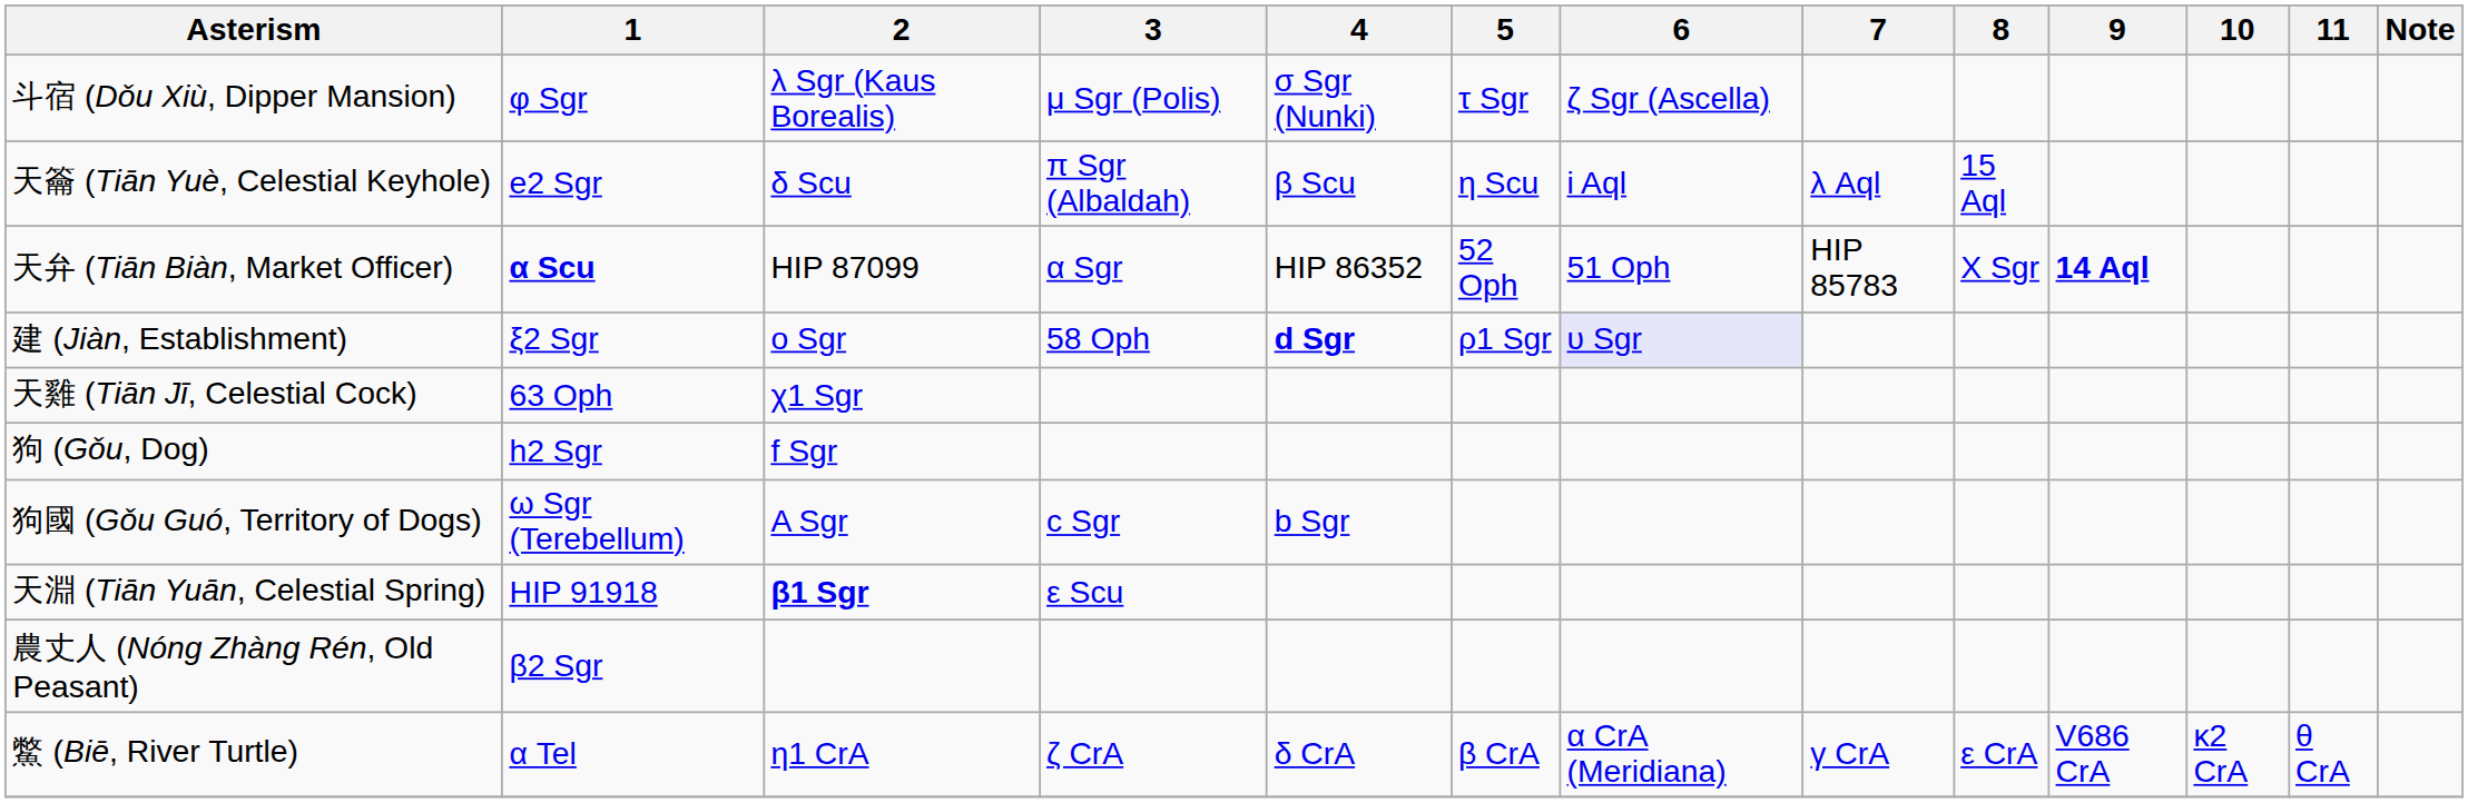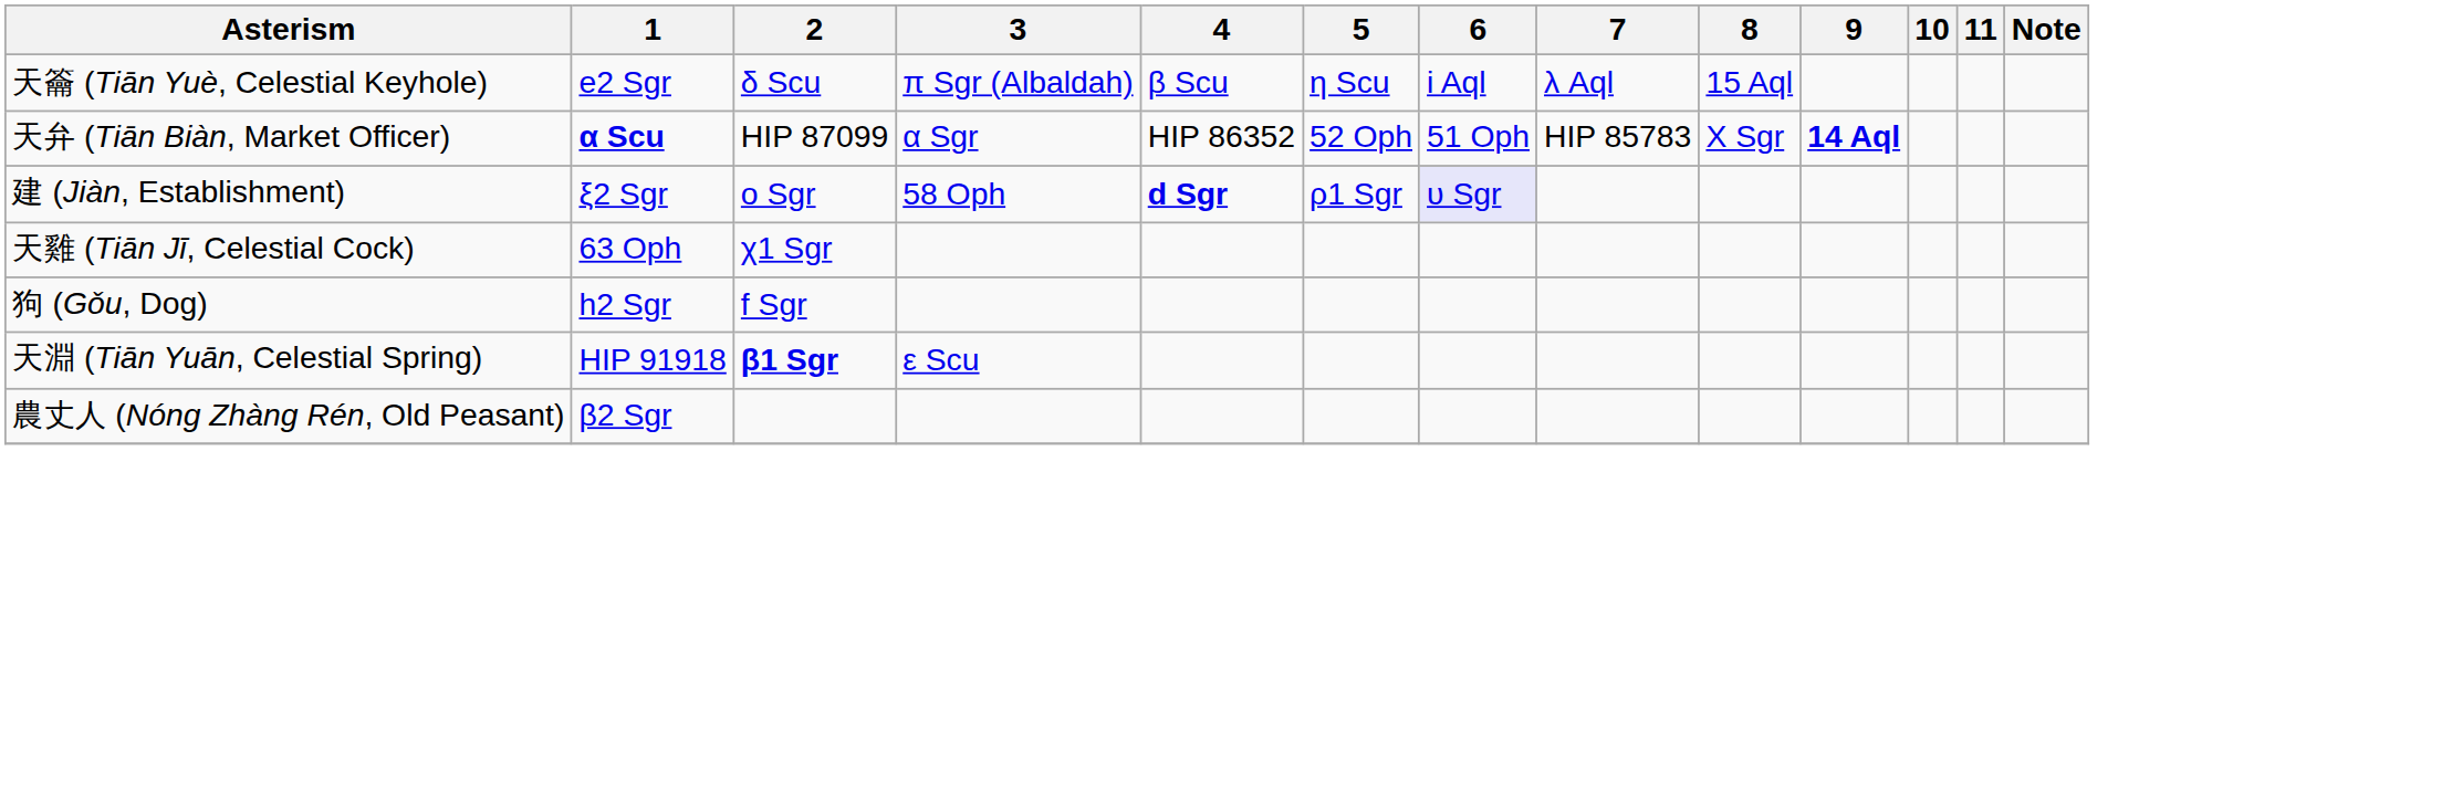 <table class = "wikitable">
 <tr>
 <th>Asterism</th>
 <th>1</th>
 <th>2</th>
 <th>3</th>
 <th>4</th>
 <th>5</th>
 <th>6</th>
 <th>7</th>
 <th>8</th>
 <th>9</th>
 <th>10</th>
 <th>11</th>
 <th>Note</th>
-</tr>
-<tr>
-<td>斗宿 (<em>Dǒu Xiù</em>, Dipper Mansion)</td>
-<td><a href='#'>φ Sgr</a></td>
-<td><a href='#'>λ Sgr (Kaus Borealis)</a></td>
-<td><a href='#'>μ Sgr (Polis)</a></td>
-<td><a href='#'>σ Sgr (Nunki)</a></td>
-<td><a href='#'>τ Sgr</a></td>
-<td><a href='#'>ζ Sgr (Ascella)</a></td>
-<td></td>
-<td></td>
-<td></td>
-<td></td>
-<td></td>
-<td></td>
 </tr>
 <tr>
 <td>天籥 (<em>Tiān Yuè</em>, Celestial Keyhole)</td>
 <td><a href='#'>e2 Sgr</a></td>
 <td><a href='#'>δ Scu</a></td>
 <td><a href='#'>π Sgr (Albaldah)</a></td>
 <td><a href='#'>β Scu</a></td>
 <td><a href='#'>η Scu</a></td>
 <td><a href='#'>i Aql</a></td>
 <td><a href='#'>λ Aql</a></td>
 <td><a href='#'>15 Aql</a></td>
 <td></td>
 <td></td>
 <td></td>
 <td></td>
 </tr>
 <tr>
 <td>天弁 (<em>Tiān Biàn</em>, Market Officer)</td>
 <td><strong><a href='#'>α Scu</a></strong></td>
 <td>HIP 87099</td>
 <td><a href='#'>α Sgr</a></td>
 <td>HIP 86352</td>
 <td><a href='#'>52 Oph</a></td>
 <td><a href='#'>51 Oph</a></td>
 <td>HIP 85783</td>
 <td><a href='#'>X Sgr</a></td>
 <td><strong><a href='#'>14 Aql</a></strong></td>
 <td></td>
 <td></td>
 <td></td>
 </tr>
 <tr>
 <td>建 (<em>Jiàn</em>, Establishment)</td>
 <td><a href='#'>ξ2 Sgr</a></td>
 <td><a href='#'>ο Sgr</a></td>
 <td><a href='#'>58 Oph</a></td>
 <td><strong><a href='#'>d Sgr</a></strong></td>
 <td><a href='#'>ρ1 Sgr</a></td>
 <td style="background: lavender;"><a href='#'>υ Sgr</a></td>
 <td></td>
 <td></td>
 <td></td>
 <td></td>
 <td></td>
 <td></td>
 </tr>
 <tr>
 <td>天雞 (<em>Tiān Jī</em>, Celestial Cock)</td>
 <td><a href='#'>63 Oph</a></td>
 <td><a href='#'>χ1 Sgr</a></td>
 <td></td>
 <td></td>
 <td></td>
 <td></td>
 <td></td>
 <td></td>
 <td></td>
 <td></td>
 <td></td>
 <td></td>
 </tr>
 <tr>
 <td>狗 (<em>Gǒu</em>, Dog)</td>
 <td><a href='#'>h2 Sgr</a></td>
 <td><a href='#'>f Sgr</a></td>
 <td></td>
 <td></td>
 <td></td>
 <td></td>
 <td></td>
 <td></td>
 <td></td>
 <td></td>
 <td></td>
 <td></td>
 </tr>
 <tr>
-<td>狗國 (<em>Gǒu Guó</em>, Territory of Dogs)</td>
-<td><a href='#'>ω Sgr (Terebellum)</a></td>
-<td><a href='#'>A Sgr</a></td>
-<td><a href='#'>c Sgr</a></td>
-<td><a href='#'>b Sgr</a></td>
-<td></td>
-<td></td>
-<td></td>
-<td></td>
-<td></td>
-<td></td>
-<td></td>
-<td></td>
-</tr>
-<tr>
 <td>天淵 (<em>Tiān Yuān</em>, Celestial Spring)</td>
 <td><a href='#'>HIP 91918</a></td>
 <td><strong><a href='#'>β1 Sgr</a></strong></td>
 <td><a href='#'>ε Scu</a></td>
 <td></td>
 <td></td>
 <td></td>
 <td></td>
 <td></td>
 <td></td>
 <td></td>
 <td></td>
 <td></td>
 </tr>
 <tr>
 <td>農丈人 (<em>Nóng Zhàng Rén</em>, Old Peasant)</td>
 <td><a href='#'>β2 Sgr</a></td>
 <td></td>
 <td></td>
 <td></td>
 <td></td>
 <td></td>
 <td></td>
 <td></td>
 <td></td>
 <td></td>
 <td></td>
 <td></td>
 </tr>
 <tr>
-<td>鱉 (<em>Biē</em>, River Turtle)</td>
-<td><a href='#'>α Tel</a></td>
-<td><a href='#'>η1 CrA</a></td>
-<td><a href='#'>ζ CrA</a></td>
-<td><a href='#'>δ CrA</a></td>
-<td><a href='#'>β CrA</a></td>
-<td><a href='#'>α CrA (Meridiana)</a></td>
-<td><a href='#'>γ CrA</a></td>
-<td><a href='#'>ε CrA</a></td>
-<td><a href='#'>V686 CrA</a></td>
-<td><a href='#'>κ2 CrA</a></td>
-<td><a href='#'>θ CrA</a></td>
-<td></td>
-</tr>
-<tr>
 </tr>
 </table>
